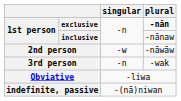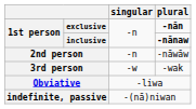 <table class="wikitable" style="text-align:center;">
 <tr>
 <th colspan="2"></th>
 <th>singular</th>
 <th>plural</th>
 </tr>
 <tr>
 <th rowspan="2">1st person</th>
 <th><small>exclusive</small></th>
 <td rowspan="2">-n</td>
 <td><strong>-nān</strong></td>
 </tr>
 <tr>
 <th><small>inclusive</small></th>
-<td>-nānaw</td>
+<td><strong>-nānaw</strong></td>
 </tr>
 <tr>
 <th colspan="2">2nd person</th>
-<td>-w</td>
+<td>-n</td>
 <td>-nāwāw</td>
 </tr>
 <tr>
 <th colspan="2">3rd person</th>
-<td>-n</td>
+<td>-w</td>
 <td>-wak</td>
 </tr>
 <tr>
 <th colspan="2"><a href='#'>Obviative</a></th>
 <td colspan="2">-liwa</td>
 </tr>
 <tr>
 <th colspan="2">indefinite, passive</th>
 <td colspan="2">-(nā)niwan</td>
 </tr>
 </table>
